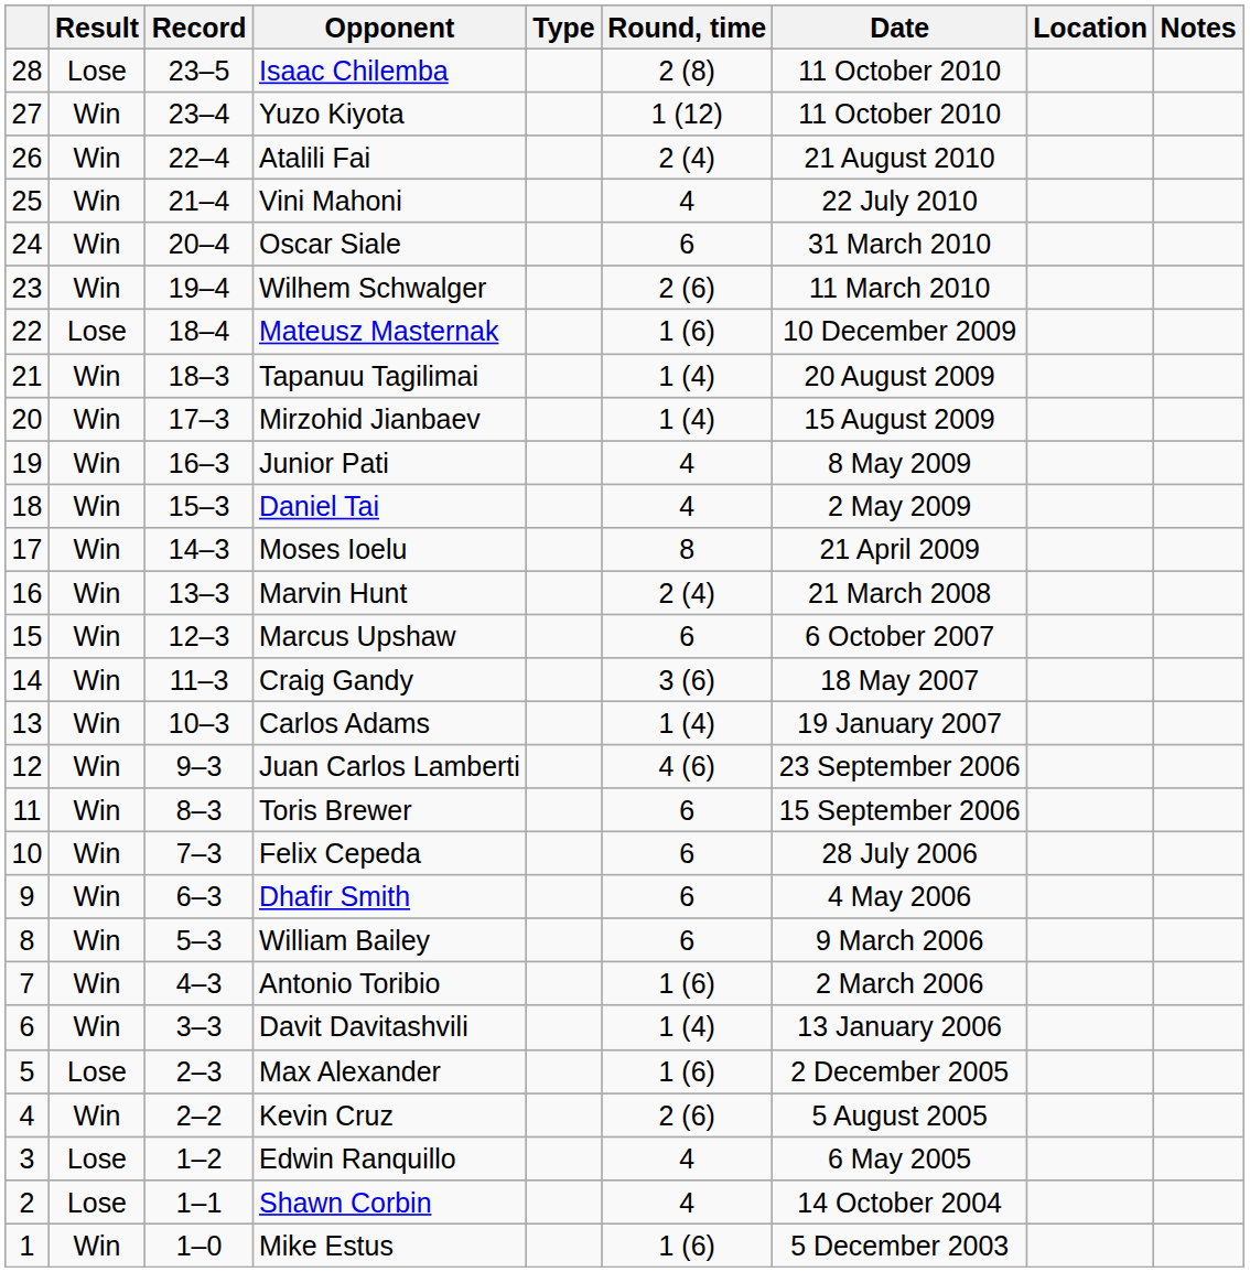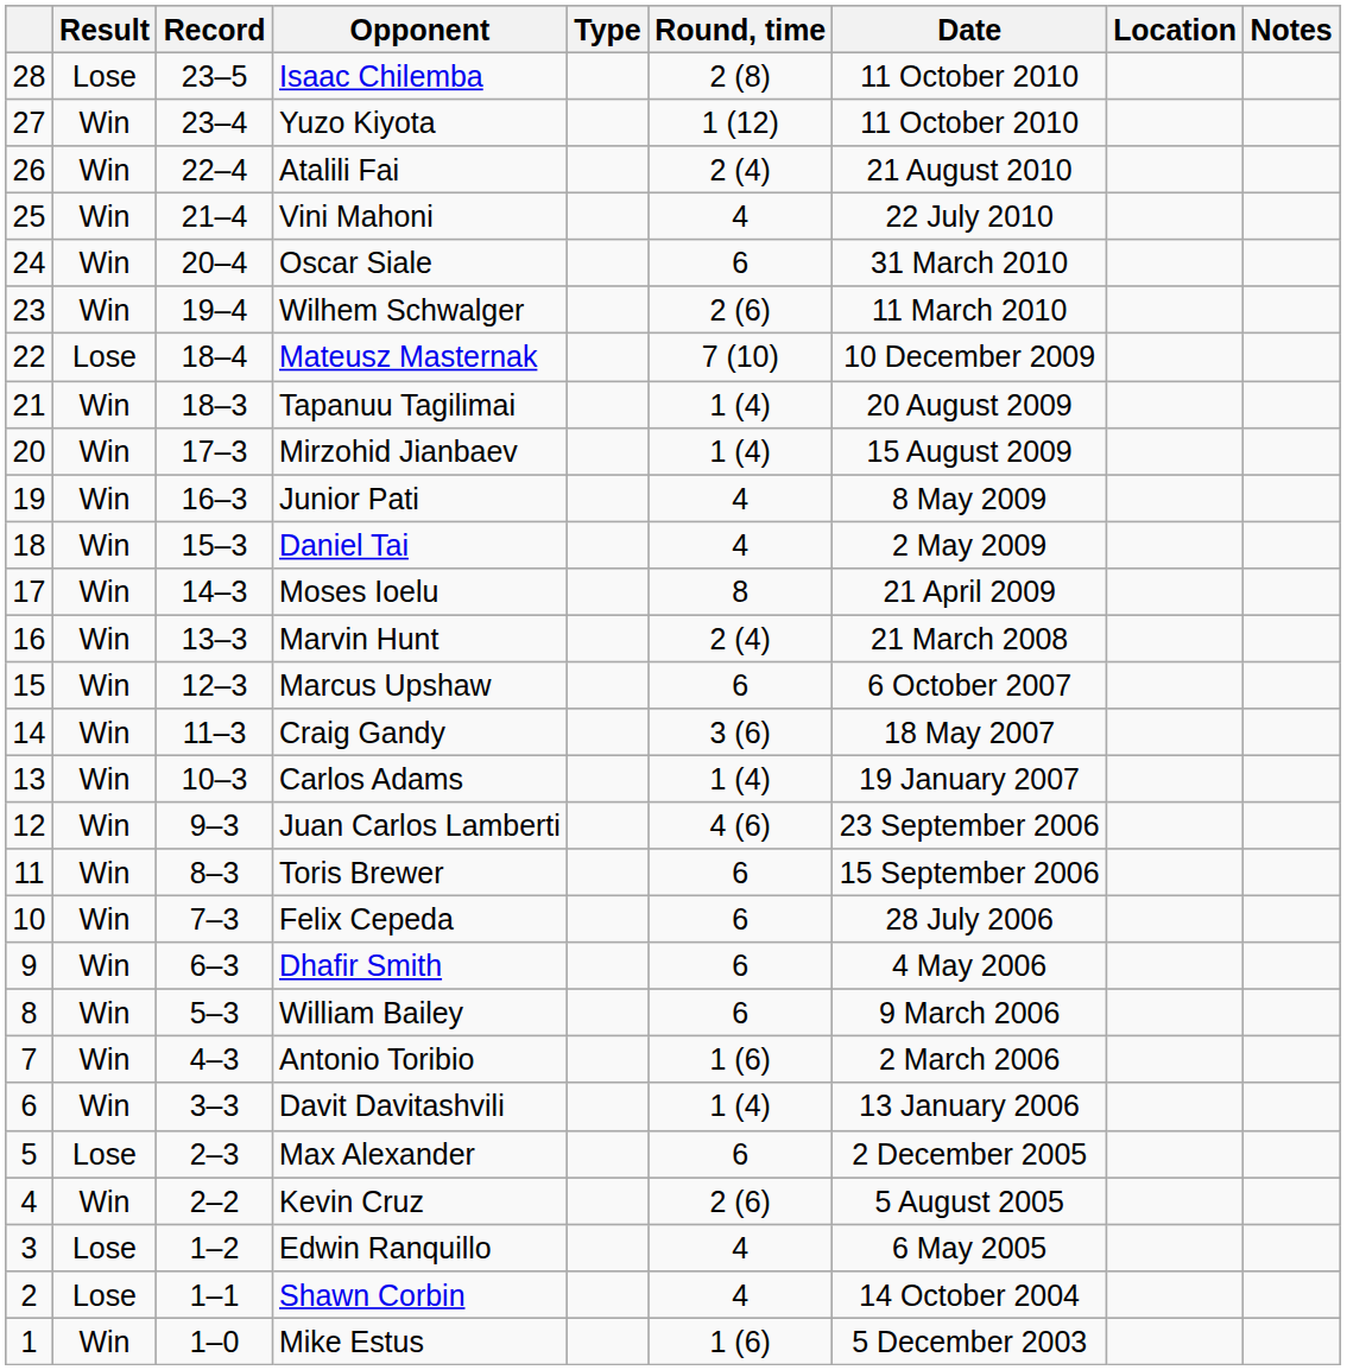 <table class="wikitable" style="text-align:center; font-size:95%">
 <tr>
 <th></th>
 <th>Result</th>
 <th>Record</th>
 <th>Opponent</th>
 <th>Type</th>
 <th>Round, time</th>
 <th>Date</th>
 <th>Location</th>
 <th>Notes</th>
 </tr>
 <tr>
 <td>28</td>
 <td>Lose</td>
 <td>23–5</td>
 <td style="text-align:left;"> <a href='#'>Isaac Chilemba</a></td>
 <td></td>
 <td>2 (8) </td>
 <td>11 October 2010</td>
 <td style="text-align:left;"> </td>
 <td></td>
 </tr>
 <tr>
 <td>27</td>
 <td>Win</td>
 <td>23–4</td>
 <td style="text-align:left;"> Yuzo Kiyota</td>
 <td></td>
 <td>1 (12) </td>
 <td>11 October 2010</td>
 <td style="text-align:left;"> </td>
 <td style="text-align:left;"></td>
 </tr>
 <tr>
 <td>26</td>
 <td>Win</td>
 <td>22–4</td>
 <td style="text-align:left;"> Atalili Fai</td>
 <td></td>
 <td>2 (4) </td>
 <td>21 August 2010</td>
 <td style="text-align:left;"> </td>
 <td></td>
 </tr>
 <tr>
 <td>25</td>
 <td>Win</td>
 <td>21–4</td>
 <td style="text-align:left;"> Vini Mahoni</td>
 <td></td>
 <td>4</td>
 <td>22 July 2010</td>
 <td style="text-align:left;"> </td>
 <td></td>
 </tr>
 <tr>
 <td>24</td>
 <td>Win</td>
 <td>20–4</td>
 <td style="text-align:left;"> Oscar Siale</td>
 <td></td>
 <td>6</td>
 <td>31 March 2010</td>
 <td style="text-align:left;"> </td>
 <td></td>
 </tr>
 <tr>
 <td>23</td>
 <td>Win</td>
 <td>19–4</td>
 <td style="text-align:left;"> Wilhem Schwalger</td>
 <td></td>
 <td>2 (6) </td>
 <td>11 March 2010</td>
 <td style="text-align:left;"> </td>
 <td></td>
 </tr>
 <tr>
 <td>22</td>
 <td>Lose</td>
 <td>18–4</td>
 <td style="text-align:left;"> <a href='#'>Mateusz Masternak</a></td>
 <td></td>
-<td>1 (6) </td>
+<td>7 (10) </td>
 <td>10 December 2009</td>
 <td style="text-align:left;"> </td>
 <td style="text-align:left;"></td>
 </tr>
 <tr>
 <td>21</td>
 <td>Win</td>
 <td>18–3</td>
 <td style="text-align:left;"> Tapanuu Tagilimai</td>
 <td></td>
 <td>1 (4) </td>
 <td>20 August 2009</td>
 <td style="text-align:left;"> </td>
 <td></td>
 </tr>
 <tr>
 <td>20</td>
 <td>Win</td>
 <td>17–3</td>
 <td style="text-align:left;"> Mirzohid Jianbaev</td>
 <td></td>
 <td>1 (4) </td>
 <td>15 August 2009</td>
 <td style="text-align:left;"> </td>
 <td></td>
 </tr>
 <tr>
 <td>19</td>
 <td>Win</td>
 <td>16–3</td>
 <td style="text-align:left;"> Junior Pati</td>
 <td></td>
 <td>4</td>
 <td>8 May 2009</td>
 <td style="text-align:left;"> </td>
 <td></td>
 </tr>
 <tr>
 <td>18</td>
 <td>Win</td>
 <td>15–3</td>
 <td style="text-align:left;"> <a href='#'>Daniel Tai</a></td>
 <td></td>
 <td>4</td>
 <td>2 May 2009</td>
 <td style="text-align:left;"> </td>
 <td></td>
 </tr>
 <tr>
 <td>17</td>
 <td>Win</td>
 <td>14–3</td>
 <td style="text-align:left;"> Moses Ioelu</td>
 <td></td>
 <td>8</td>
 <td>21 April 2009</td>
 <td style="text-align:left;"> </td>
 <td></td>
 </tr>
 <tr>
 <td>16</td>
 <td>Win</td>
 <td>13–3</td>
 <td style="text-align:left;"> Marvin Hunt</td>
 <td></td>
 <td>2 (4) </td>
 <td>21 March 2008</td>
 <td style="text-align:left;"> </td>
 <td></td>
 </tr>
 <tr>
 <td>15</td>
 <td>Win</td>
 <td>12–3</td>
 <td style="text-align:left;"> Marcus Upshaw</td>
 <td></td>
 <td>6</td>
 <td>6 October 2007</td>
 <td style="text-align:left;"> </td>
 <td></td>
 </tr>
 <tr>
 <td>14</td>
 <td>Win</td>
 <td>11–3</td>
 <td style="text-align:left;"> Craig Gandy</td>
 <td></td>
 <td>3 (6)</td>
 <td>18 May 2007</td>
 <td style="text-align:left;"> </td>
 <td></td>
 </tr>
 <tr>
 <td>13</td>
 <td>Win</td>
 <td>10–3</td>
 <td style="text-align:left;"> Carlos Adams</td>
 <td></td>
 <td>1 (4) </td>
 <td>19 January 2007</td>
 <td style="text-align:left;"> </td>
 <td></td>
 </tr>
 <tr>
 <td>12</td>
 <td>Win</td>
 <td>9–3</td>
 <td style="text-align:left;"> Juan Carlos Lamberti</td>
 <td></td>
 <td>4 (6) </td>
 <td>23 September 2006</td>
 <td style="text-align:left;"> </td>
 <td></td>
 </tr>
 <tr>
 <td>11</td>
 <td>Win</td>
 <td>8–3</td>
 <td style="text-align:left;"> Toris Brewer</td>
 <td></td>
 <td>6</td>
 <td>15 September 2006</td>
 <td style="text-align:left;"> </td>
 <td></td>
 </tr>
 <tr>
 <td>10</td>
 <td>Win</td>
 <td>7–3</td>
 <td style="text-align:left;"> Felix Cepeda</td>
 <td></td>
 <td>6</td>
 <td>28 July 2006</td>
 <td style="text-align:left;"> </td>
 <td></td>
 </tr>
 <tr>
 <td>9</td>
 <td>Win</td>
 <td>6–3</td>
 <td style="text-align:left;"> <a href='#'>Dhafir Smith</a></td>
 <td></td>
 <td>6</td>
 <td>4 May 2006</td>
 <td style="text-align:left;"> </td>
 <td></td>
 </tr>
 <tr>
 <td>8</td>
 <td>Win</td>
 <td>5–3</td>
 <td style="text-align:left;"> William Bailey</td>
 <td></td>
 <td>6</td>
 <td>9 March 2006</td>
 <td style="text-align:left;"> </td>
 <td></td>
 </tr>
 <tr>
 <td>7</td>
 <td>Win</td>
 <td>4–3</td>
 <td style="text-align:left;"> Antonio Toribio</td>
 <td></td>
 <td>1 (6) </td>
 <td>2 March 2006</td>
 <td style="text-align:left;"> </td>
 <td></td>
 </tr>
 <tr>
 <td>6</td>
 <td>Win</td>
 <td>3–3</td>
 <td style="text-align:left;"> Davit Davitashvili</td>
 <td></td>
 <td>1 (4) </td>
 <td>13 January 2006</td>
 <td style="text-align:left;"> </td>
 <td></td>
 </tr>
 <tr>
 <td>5</td>
 <td>Lose</td>
 <td>2–3</td>
 <td style="text-align:left;"> Max Alexander</td>
 <td></td>
-<td>1 (6) </td>
+<td>6</td>
 <td>2 December 2005</td>
 <td style="text-align:left;"> </td>
 <td></td>
 </tr>
 <tr>
 <td>4</td>
 <td>Win</td>
 <td>2–2</td>
 <td style="text-align:left;"> Kevin Cruz</td>
 <td></td>
 <td>2 (6) </td>
 <td>5 August 2005</td>
 <td style="text-align:left;"> </td>
 <td></td>
 </tr>
 <tr>
 <td>3</td>
 <td>Lose</td>
 <td>1–2</td>
 <td style="text-align:left;"> Edwin Ranquillo</td>
 <td></td>
 <td>4</td>
 <td>6 May 2005</td>
 <td style="text-align:left;"> </td>
 <td></td>
 </tr>
 <tr>
 <td>2</td>
 <td>Lose</td>
 <td>1–1</td>
 <td style="text-align:left;"> <a href='#'>Shawn Corbin</a></td>
 <td></td>
 <td>4</td>
 <td>14 October 2004</td>
 <td style="text-align:left;"> </td>
 <td></td>
 </tr>
 <tr>
 <td>1</td>
 <td>Win</td>
 <td>1–0</td>
 <td style="text-align:left;"> Mike Estus</td>
 <td></td>
 <td>1 (6) </td>
 <td>5 December 2003</td>
 <td style="text-align:left;"> </td>
 <td style="text-align:left;"></td>
 </tr>
 </table>
